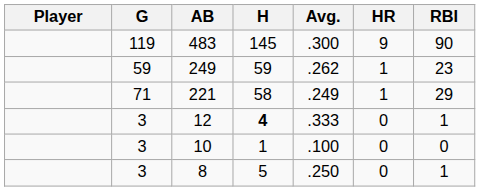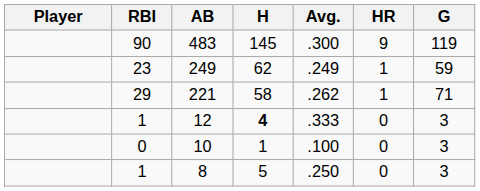 <table class="wikitable sortable">
 <tr>
 <th bgcolor="#DDDDFF" width="16%">Player</th>
-<th bgcolor="#DDDDFF" width="9%">G</th>
+<th bgcolor="#DDDDFF" width="9%">RBI</th>
 <th bgcolor="#DDDDFF" width="9%">AB</th>
 <th bgcolor="#DDDDFF" width="9%">H</th>
 <th bgcolor="#DDDDFF" width="9%">Avg.</th>
 <th bgcolor="#DDDDFF" width="9%">HR</th>
-<th bgcolor="#DDDDFF" width="9%">RBI</th>
+<th bgcolor="#DDDDFF" width="9%">G</th>
 </tr>
 <tr align="center">
 <td></td>
-<td>119</td>
+<td>90</td>
 <td>483</td>
 <td>145</td>
 <td>.300</td>
 <td>9</td>
-<td>90</td>
+<td>119</td>
 </tr>
 <tr align="center">
 <td></td>
+<td>23</td>
+<td>249</td>
+<td>62</td>
+<td>.249</td>
+<td>1</td>
 <td>59</td>
-<td>249</td>
-<td>59</td>
-<td>.262</td>
-<td>1</td>
-<td>23</td>
 </tr>
 <tr align="center">
 <td></td>
-<td>71</td>
+<td>29</td>
 <td>221</td>
 <td>58</td>
-<td>.249</td>
+<td>.262</td>
 <td>1</td>
-<td>29</td>
+<td>71</td>
 </tr>
 <tr align="center">
 <td></td>
-<td>3</td>
+<td>1</td>
 <td>12</td>
 <td><strong>4</strong></td>
 <td>.333</td>
 <td>0</td>
-<td>1</td>
+<td>3</td>
 </tr>
 <tr align="center">
 <td></td>
-<td>3</td>
+<td>0</td>
 <td>10</td>
 <td>1</td>
 <td>.100</td>
 <td>0</td>
-<td>0</td>
+<td>3</td>
 </tr>
 <tr align="center">
 <td></td>
-<td>3</td>
+<td>1</td>
 <td>8</td>
 <td>5</td>
 <td>.250</td>
 <td>0</td>
-<td>1</td>
+<td>3</td>
 </tr>
 </table>
